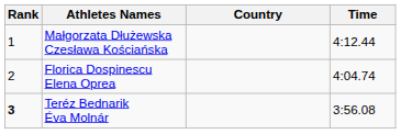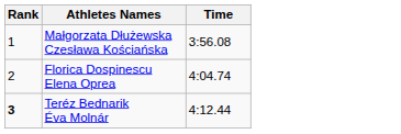 <table class="wikitable">
 <tr>
 <th width=25>Rank</th>
 <th width=175>Athletes Names</th>
-<th width=175>Country</th>
 <th width=75>Time</th>
 </tr>
 <tr>
 <td>1</td>
 <td><a href='#'>Małgorzata Dłużewska</a><br><a href='#'>Czesława Kościańska</a></td>
-<td></td>
-<td>4:12.44</td>
+<td>3:56.08</td>
 </tr>
 <tr>
 <td>2</td>
 <td><a href='#'>Florica Dospinescu</a><br><a href='#'>Elena Oprea</a></td>
-<td></td>
 <td>4:04.74</td>
 </tr>
 <tr>
 <td><strong>3</strong></td>
 <td><a href='#'>Teréz Bednarik</a><br><a href='#'>Éva Molnár</a></td>
-<td></td>
-<td>3:56.08</td>
+<td>4:12.44</td>
 </tr>
 </table>
